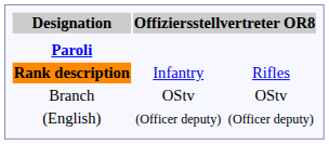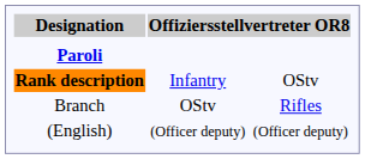 <table style="border:1px solid #8888aa; background-color:#f7f8ff; padding:5px; font-size:95%; margin: 0px 12px 12px 0px;">
 <tr bgcolor="#CCCCCC">
 <th rowspan=1>Designation</th>
 <th colspan=2><strong>Offiziersstellvertreter OR8</strong></th>
 </tr>
 <tr align="center">
 </tr>
 <tr bgcolor="#CCCCCC">
 </tr>
 <tr align="center">
 <th rowspan=1><a href='#'>Paroli</a></th>
 <th colspan=1></th>
 <th colspan=1></th>
 </tr>
 <tr align="center">
 <th style="background:#ff8800; color:black;">Rank description</th>
 <td colspan=1><a href='#'>Infantry</a></td>
-<td colspan=1><a href='#'>Rifles</a></td>
+<td colspan=1>OStv</td>
 </tr>
 <tr align="center">
 <td>Branch</td>
 <td colspan=1>OStv</td>
-<td colspan=1>OStv</td>
+<td colspan=1><a href='#'>Rifles</a></td>
 </tr>
 <tr align="center">
 <td>(English)</td>
 <td colspan=1><small>(Officer deputy)</small></td>
 <td colspan=1><small>(Officer deputy)</small></td>
 </tr>
 <tr align="center">
 </tr>
 </table>
